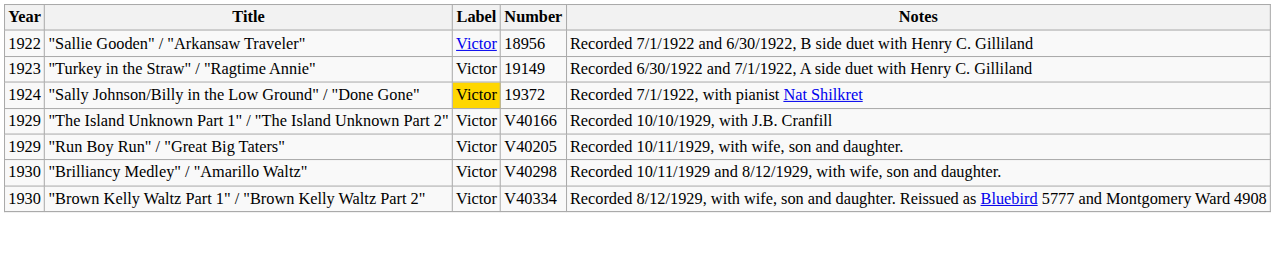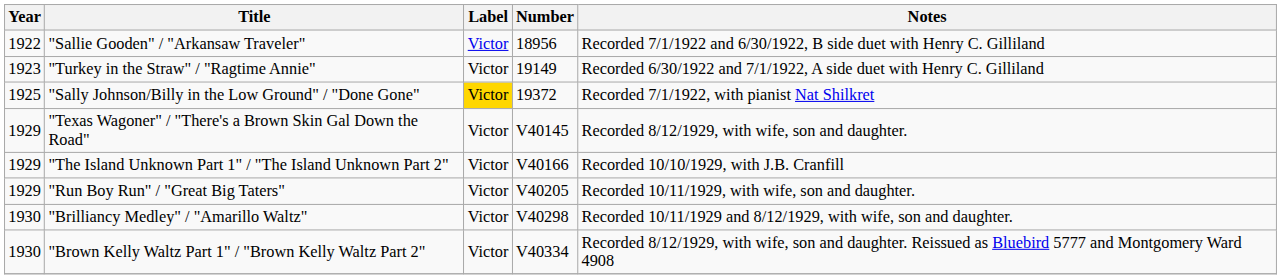 <table class="wikitable sortable">
 <tr>
 <th>Year</th>
 <th>Title</th>
 <th>Label</th>
 <th>Number</th>
 <th>Notes</th>
 </tr>
 <tr>
 <td>1922</td>
 <td>"Sallie Gooden" / "Arkansaw Traveler"</td>
 <td><a href='#'>Victor</a></td>
 <td>18956</td>
 <td>Recorded 7/1/1922 and 6/30/1922, B side duet with Henry C. Gilliland</td>
 </tr>
 <tr>
 <td>1923</td>
 <td>"Turkey in the Straw" / "Ragtime Annie"</td>
 <td>Victor</td>
 <td>19149</td>
 <td>Recorded 6/30/1922 and 7/1/1922, A side duet with Henry C. Gilliland</td>
 </tr>
 <tr>
-<td>1924</td>
+<td>1925</td>
 <td>"Sally Johnson/Billy in the Low Ground" / "Done Gone"</td>
 <td style="background: gold;">Victor</td>
 <td>19372</td>
 <td>Recorded 7/1/1922, with pianist <a href='#'>Nat Shilkret</a></td>
+</tr>
+<tr>
+<td>1929</td>
+<td>"Texas Wagoner" / "There's a Brown Skin Gal Down the Road"</td>
+<td>Victor</td>
+<td>V40145</td>
+<td>Recorded 8/12/1929, with wife, son and daughter.</td>
 </tr>
 <tr>
 <td>1929</td>
 <td>"The Island Unknown Part 1" / "The Island Unknown Part 2"</td>
 <td>Victor</td>
 <td>V40166</td>
 <td>Recorded 10/10/1929, with J.B. Cranfill</td>
 </tr>
 <tr>
 <td>1929</td>
 <td>"Run Boy Run" / "Great Big Taters"</td>
 <td>Victor</td>
 <td>V40205</td>
 <td>Recorded 10/11/1929, with wife, son and daughter.</td>
 </tr>
 <tr>
 <td>1930</td>
 <td>"Brilliancy Medley" / "Amarillo Waltz"</td>
 <td>Victor</td>
 <td>V40298</td>
 <td>Recorded 10/11/1929 and 8/12/1929, with wife, son and daughter.</td>
 </tr>
 <tr>
 <td>1930</td>
 <td>"Brown Kelly Waltz Part 1" / "Brown Kelly Waltz Part 2"</td>
 <td>Victor</td>
 <td>V40334</td>
 <td>Recorded 8/12/1929, with wife, son and daughter. Reissued as <a href='#'>Bluebird</a> 5777 and Montgomery Ward 4908</td>
 </tr>
 <tr>
 </tr>
 </table>
